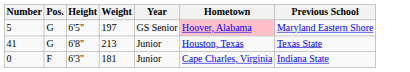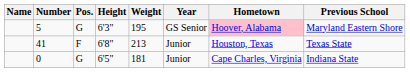 <table class="wikitable sortable">
 <tr>
+<th>Name</th>
 <th>Number</th>
 <th>Pos.</th>
 <th>Height</th>
 <th>Weight</th>
 <th>Year</th>
 <th>Hometown</th>
 <th class="unsortable">Previous School</th>
 </tr>
 <tr>
+<td></td>
 <td>5</td>
 <td>G</td>
-<td>6'5"</td>
-<td>197</td>
+<td>6'3"</td>
+<td>195</td>
 <td>GS Senior</td>
 <td style="background: pink;"><a href='#'>Hoover, Alabama</a></td>
 <td><a href='#'>Maryland Eastern Shore</a></td>
 </tr>
 <tr>
+<td></td>
 <td>41</td>
-<td>G</td>
+<td>F</td>
 <td>6'8"</td>
 <td>213</td>
 <td>Junior</td>
 <td><a href='#'>Houston, Texas</a></td>
 <td><a href='#'>Texas State</a></td>
 </tr>
 <tr>
+<td></td>
 <td>0</td>
-<td>F</td>
-<td>6'3"</td>
+<td>G</td>
+<td>6'5"</td>
 <td>181</td>
 <td>Junior</td>
 <td><a href='#'>Cape Charles, Virginia</a></td>
 <td><a href='#'>Indiana State</a></td>
 </tr>
 </table>
